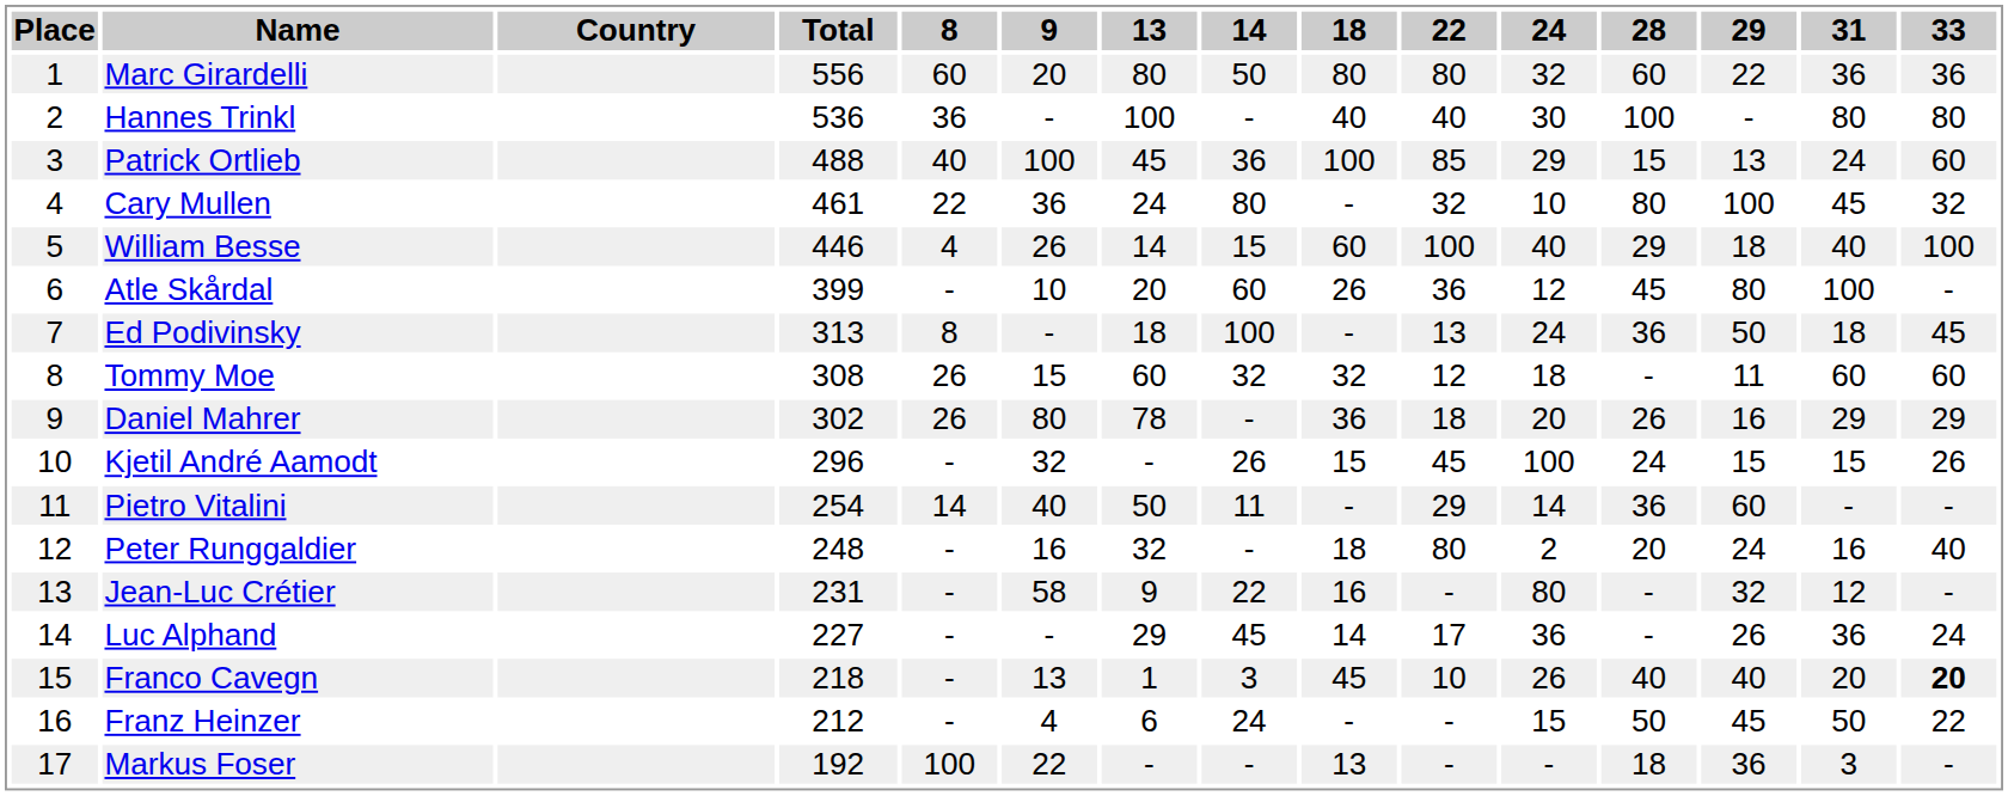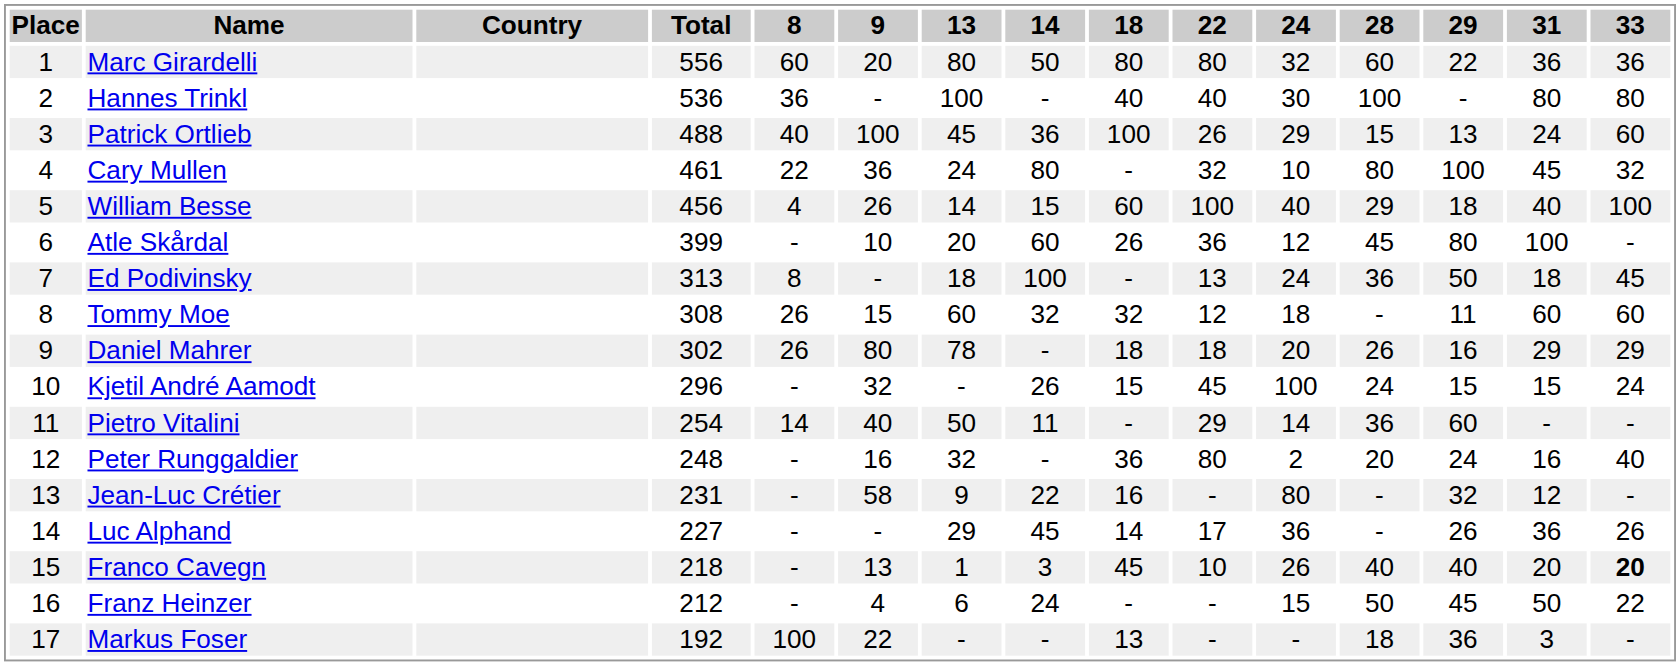 <table border="0" style="border: 1px solid #999; background-color:#FFFFFF; text-align:center; font-size:86%; line-height:15px;">
 <tr align="center" bgcolor="#CCCCCC">
 <th width=35>Place</th>
 <th width=170>Name</th>
 <th width=120>Country</th>
 <th width=50>Total</th>
 <th width=40>8</th>
 <th width=40>9</th>
 <th width=40>13</th>
 <th width=40>14</th>
 <th width=40>18</th>
 <th width=40>22</th>
 <th width=40>24</th>
 <th width=40>28</th>
 <th width=40>29</th>
 <th width=40>31</th>
 <th width=40>33</th>
 </tr>
 <tr bgcolor="#EFEFEF">
 <td>1</td>
 <td align="left"><a href='#'>Marc Girardelli</a></td>
 <td align="left"></td>
 <td>556</td>
 <td>60</td>
 <td>20</td>
 <td>80</td>
 <td>50</td>
 <td>80</td>
 <td>80</td>
 <td>32</td>
 <td>60</td>
 <td>22</td>
 <td>36</td>
 <td>36</td>
 </tr>
 <tr>
 <td>2</td>
 <td align="left"><a href='#'>Hannes Trinkl</a></td>
 <td align="left"></td>
 <td>536</td>
 <td>36</td>
 <td>-</td>
 <td>100</td>
 <td>-</td>
 <td>40</td>
 <td>40</td>
 <td>30</td>
 <td>100</td>
 <td>-</td>
 <td>80</td>
 <td>80</td>
 </tr>
 <tr bgcolor="#EFEFEF">
 <td>3</td>
 <td align="left"><a href='#'>Patrick Ortlieb</a></td>
 <td align="left"></td>
 <td>488</td>
 <td>40</td>
 <td>100</td>
 <td>45</td>
 <td>36</td>
 <td>100</td>
-<td>85</td>
+<td>26</td>
 <td>29</td>
 <td>15</td>
 <td>13</td>
 <td>24</td>
 <td>60</td>
 </tr>
 <tr>
 <td>4</td>
 <td align="left"><a href='#'>Cary Mullen</a></td>
 <td align="left"></td>
 <td>461</td>
 <td>22</td>
 <td>36</td>
 <td>24</td>
 <td>80</td>
 <td>-</td>
 <td>32</td>
 <td>10</td>
 <td>80</td>
 <td>100</td>
 <td>45</td>
 <td>32</td>
 </tr>
 <tr bgcolor="#EFEFEF">
 <td>5</td>
 <td align="left"><a href='#'>William Besse</a></td>
 <td align="left"></td>
-<td>446</td>
+<td>456</td>
 <td>4</td>
 <td>26</td>
 <td>14</td>
 <td>15</td>
 <td>60</td>
 <td>100</td>
 <td>40</td>
 <td>29</td>
 <td>18</td>
 <td>40</td>
 <td>100</td>
 </tr>
 <tr>
 <td>6</td>
 <td align="left"><a href='#'>Atle Skårdal</a></td>
 <td align="left"></td>
 <td>399</td>
 <td>-</td>
 <td>10</td>
 <td>20</td>
 <td>60</td>
 <td>26</td>
 <td>36</td>
 <td>12</td>
 <td>45</td>
 <td>80</td>
 <td>100</td>
 <td>-</td>
 </tr>
 <tr bgcolor="#EFEFEF">
 <td>7</td>
 <td align="left"><a href='#'>Ed Podivinsky</a></td>
 <td align="left"></td>
 <td>313</td>
 <td>8</td>
 <td>-</td>
 <td>18</td>
 <td>100</td>
 <td>-</td>
 <td>13</td>
 <td>24</td>
 <td>36</td>
 <td>50</td>
 <td>18</td>
 <td>45</td>
 </tr>
 <tr>
 <td>8</td>
 <td align="left"><a href='#'>Tommy Moe</a></td>
 <td align="left"></td>
 <td>308</td>
 <td>26</td>
 <td>15</td>
 <td>60</td>
 <td>32</td>
 <td>32</td>
 <td>12</td>
 <td>18</td>
 <td>-</td>
 <td>11</td>
 <td>60</td>
 <td>60</td>
 </tr>
 <tr bgcolor="#EFEFEF">
 <td>9</td>
 <td align="left"><a href='#'>Daniel Mahrer</a></td>
 <td align="left"></td>
 <td>302</td>
 <td>26</td>
 <td>80</td>
 <td>78</td>
 <td>-</td>
-<td>36</td>
+<td>18</td>
 <td>18</td>
 <td>20</td>
 <td>26</td>
 <td>16</td>
 <td>29</td>
 <td>29</td>
 </tr>
 <tr>
 <td>10</td>
 <td align="left"><a href='#'>Kjetil André Aamodt</a></td>
 <td align="left"></td>
 <td>296</td>
 <td>-</td>
 <td>32</td>
 <td>-</td>
 <td>26</td>
 <td>15</td>
 <td>45</td>
 <td>100</td>
 <td>24</td>
 <td>15</td>
 <td>15</td>
-<td>26</td>
+<td>24</td>
 </tr>
 <tr bgcolor="#EFEFEF">
 <td>11</td>
 <td align="left"><a href='#'>Pietro Vitalini</a></td>
 <td align="left"></td>
 <td>254</td>
 <td>14</td>
 <td>40</td>
 <td>50</td>
 <td>11</td>
 <td>-</td>
 <td>29</td>
 <td>14</td>
 <td>36</td>
 <td>60</td>
 <td>-</td>
 <td>-</td>
 </tr>
 <tr>
 <td>12</td>
 <td align="left"><a href='#'>Peter Runggaldier</a></td>
 <td align="left"></td>
 <td>248</td>
 <td>-</td>
 <td>16</td>
 <td>32</td>
 <td>-</td>
-<td>18</td>
+<td>36</td>
 <td>80</td>
 <td>2</td>
 <td>20</td>
 <td>24</td>
 <td>16</td>
 <td>40</td>
 </tr>
 <tr bgcolor="#EFEFEF">
 <td>13</td>
 <td align="left"><a href='#'>Jean-Luc Crétier</a></td>
 <td align="left"></td>
 <td>231</td>
 <td>-</td>
 <td>58</td>
 <td>9</td>
 <td>22</td>
 <td>16</td>
 <td>-</td>
 <td>80</td>
 <td>-</td>
 <td>32</td>
 <td>12</td>
 <td>-</td>
 </tr>
 <tr>
 <td>14</td>
 <td align="left"><a href='#'>Luc Alphand</a></td>
 <td align="left"></td>
 <td>227</td>
 <td>-</td>
 <td>-</td>
 <td>29</td>
 <td>45</td>
 <td>14</td>
 <td>17</td>
 <td>36</td>
 <td>-</td>
 <td>26</td>
 <td>36</td>
-<td>24</td>
+<td>26</td>
 </tr>
 <tr bgcolor="#EFEFEF">
 <td>15</td>
 <td align="left"><a href='#'>Franco Cavegn</a></td>
 <td align="left"></td>
 <td>218</td>
 <td>-</td>
 <td>13</td>
 <td>1</td>
 <td>3</td>
 <td>45</td>
 <td>10</td>
 <td>26</td>
 <td>40</td>
 <td>40</td>
 <td>20</td>
 <td><strong>20</strong></td>
 </tr>
 <tr>
 <td>16</td>
 <td align="left"><a href='#'>Franz Heinzer</a></td>
 <td align="left"></td>
 <td>212</td>
 <td>-</td>
 <td>4</td>
 <td>6</td>
 <td>24</td>
 <td>-</td>
 <td>-</td>
 <td>15</td>
 <td>50</td>
 <td>45</td>
 <td>50</td>
 <td>22</td>
 </tr>
 <tr bgcolor="#EFEFEF">
 <td>17</td>
 <td align="left"><a href='#'>Markus Foser</a></td>
 <td align="left"></td>
 <td>192</td>
 <td>100</td>
 <td>22</td>
 <td>-</td>
 <td>-</td>
 <td>13</td>
 <td>-</td>
 <td>-</td>
 <td>18</td>
 <td>36</td>
 <td>3</td>
 <td>-</td>
 </tr>
 </table>
